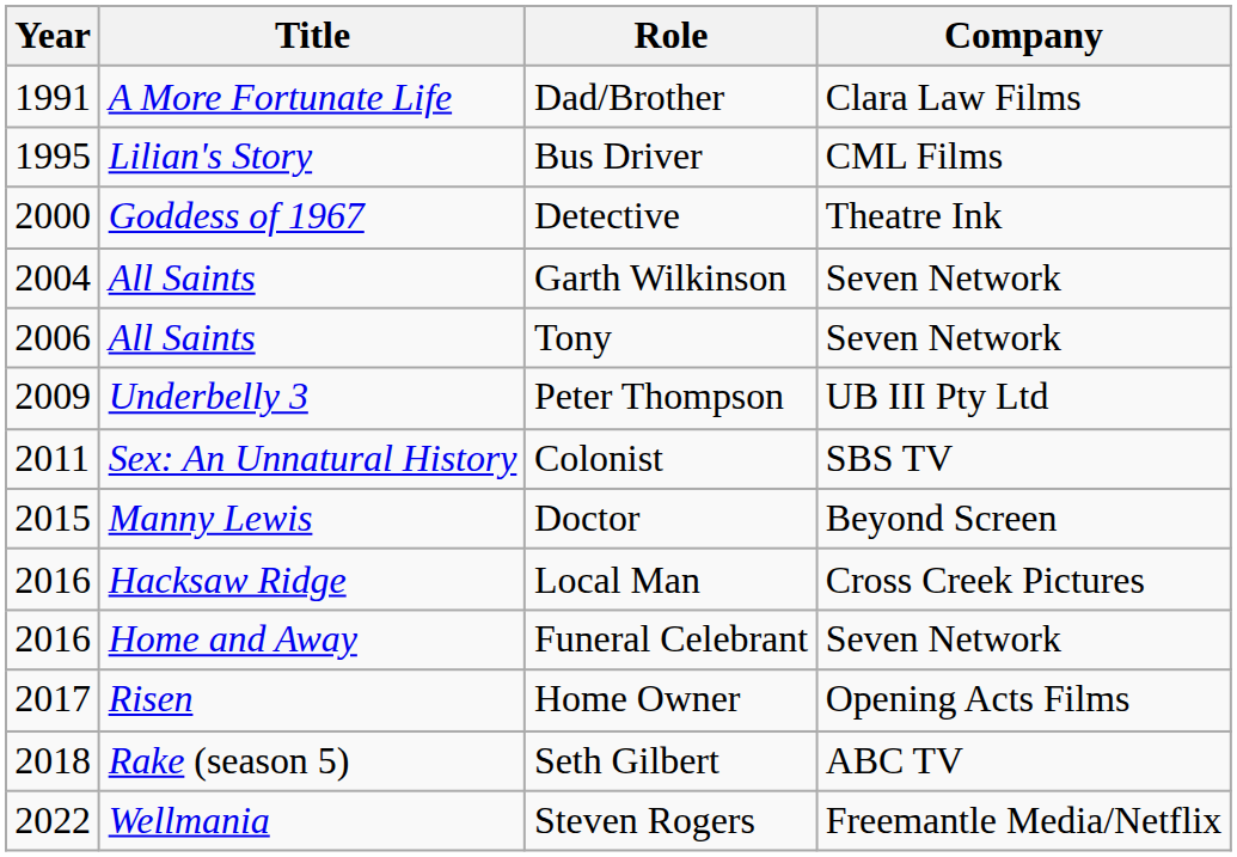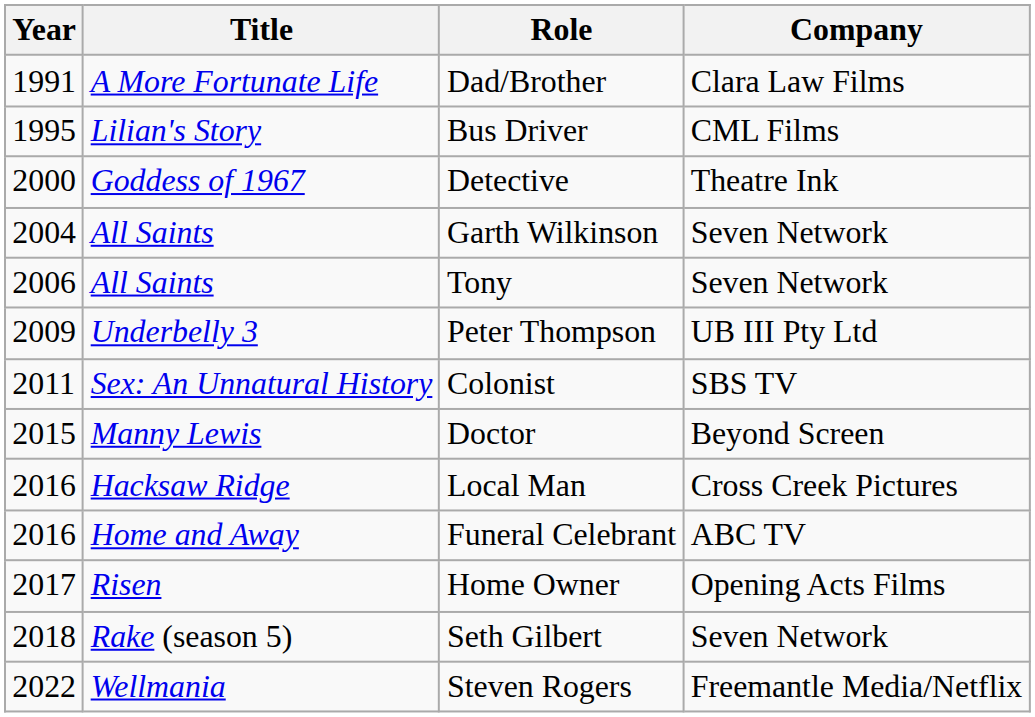 <table class="wikitable sortable">
 <tr>
 <th>Year</th>
 <th>Title</th>
 <th>Role</th>
 <th>Company</th>
 </tr>
 <tr>
 <td>1991</td>
 <td><em><a href='#'>A More Fortunate Life</a> </em></td>
 <td>Dad/Brother</td>
 <td>Clara Law Films</td>
 </tr>
 <tr>
 <td>1995</td>
 <td><em><a href='#'>Lilian's Story</a> </em></td>
 <td>Bus Driver</td>
 <td>CML Films</td>
 </tr>
 <tr>
 <td>2000</td>
 <td><em><a href='#'>Goddess of 1967</a> </em></td>
 <td>Detective</td>
 <td>Theatre Ink</td>
 </tr>
 <tr>
 <td>2004</td>
 <td><em><a href='#'>All Saints</a></em></td>
 <td>Garth Wilkinson</td>
 <td>Seven Network</td>
 </tr>
 <tr>
 <td>2006</td>
 <td><em><a href='#'>All Saints</a></em></td>
 <td>Tony</td>
 <td>Seven Network</td>
 </tr>
 <tr>
 <td>2009</td>
 <td><em><a href='#'>Underbelly 3</a> </em></td>
 <td>Peter Thompson</td>
 <td>UB III Pty Ltd</td>
 </tr>
 <tr>
 <td>2011</td>
 <td><em><a href='#'>Sex: An Unnatural History</a> </em></td>
 <td>Colonist</td>
 <td>SBS TV</td>
 </tr>
 <tr>
 <td>2015</td>
 <td><em><a href='#'>Manny Lewis</a> </em></td>
 <td>Doctor</td>
 <td>Beyond Screen</td>
 </tr>
 <tr>
 <td>2016</td>
 <td><em><a href='#'>Hacksaw Ridge</a> </em></td>
 <td>Local Man</td>
 <td>Cross Creek Pictures</td>
 </tr>
 <tr>
 <td>2016</td>
 <td><em><a href='#'>Home and Away</a> </em></td>
 <td>Funeral Celebrant</td>
-<td>Seven Network</td>
+<td>ABC TV</td>
 </tr>
 <tr>
 <td>2017</td>
 <td><em><a href='#'>Risen</a></em></td>
 <td>Home Owner</td>
 <td>Opening Acts Films</td>
 </tr>
 <tr>
 <td>2018</td>
 <td><em><a href='#'>Rake</a></em> (season 5)</td>
 <td>Seth Gilbert</td>
-<td>ABC TV</td>
+<td>Seven Network</td>
 </tr>
 <tr>
 <td>2022</td>
 <td><em><a href='#'>Wellmania</a> </em></td>
 <td>Steven Rogers</td>
 <td>Freemantle Media/Netflix</td>
 </tr>
 </table>
